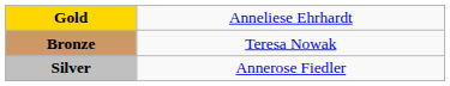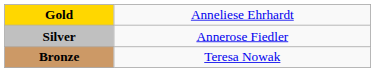 <table class="wikitable" style="text-align:center; " width="35%">
 <tr>
 <td bgcolor="gold"><strong>Gold</strong></td>
 <td><a href='#'>Anneliese Ehrhardt</a><br>  <small><em></em></small></td>
 </tr>
 <tr>
+<td bgcolor="silver"><strong>Silver</strong></td>
+<td><a href='#'>Annerose Fiedler</a><br>  <small><em></em></small></td>
+</tr>
+<tr>
 <td bgcolor="CC9966"><strong>Bronze</strong></td>
 <td><a href='#'>Teresa Nowak</a><br>  <small><em></em></small></td>
 </tr>
-<tr>
-<td bgcolor="silver"><strong>Silver</strong></td>
-<td><a href='#'>Annerose Fiedler</a><br>  <small><em></em></small></td>
-</tr>
 </table>
